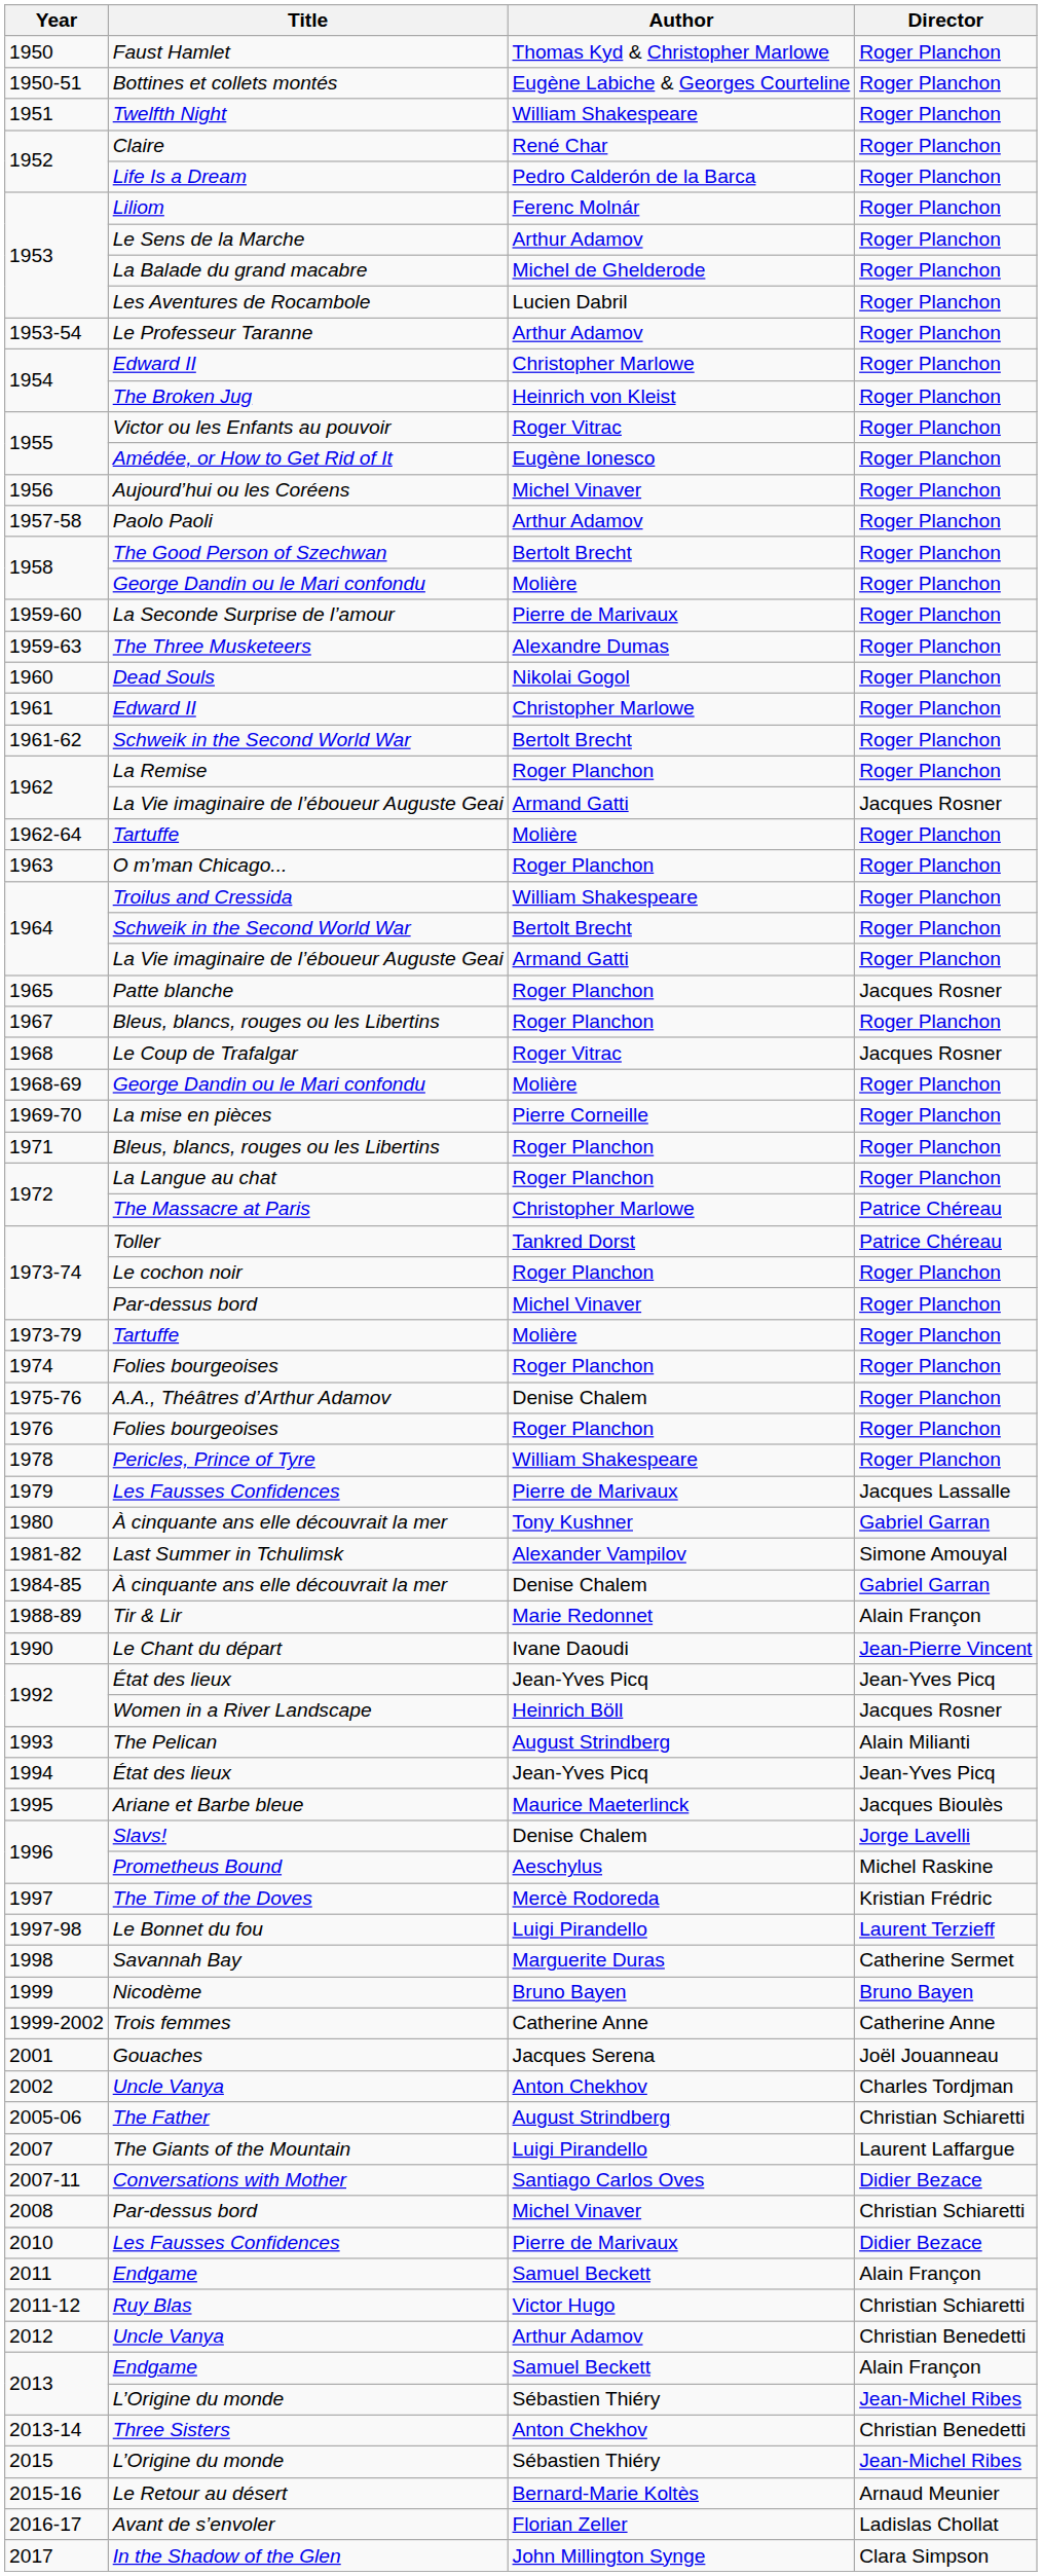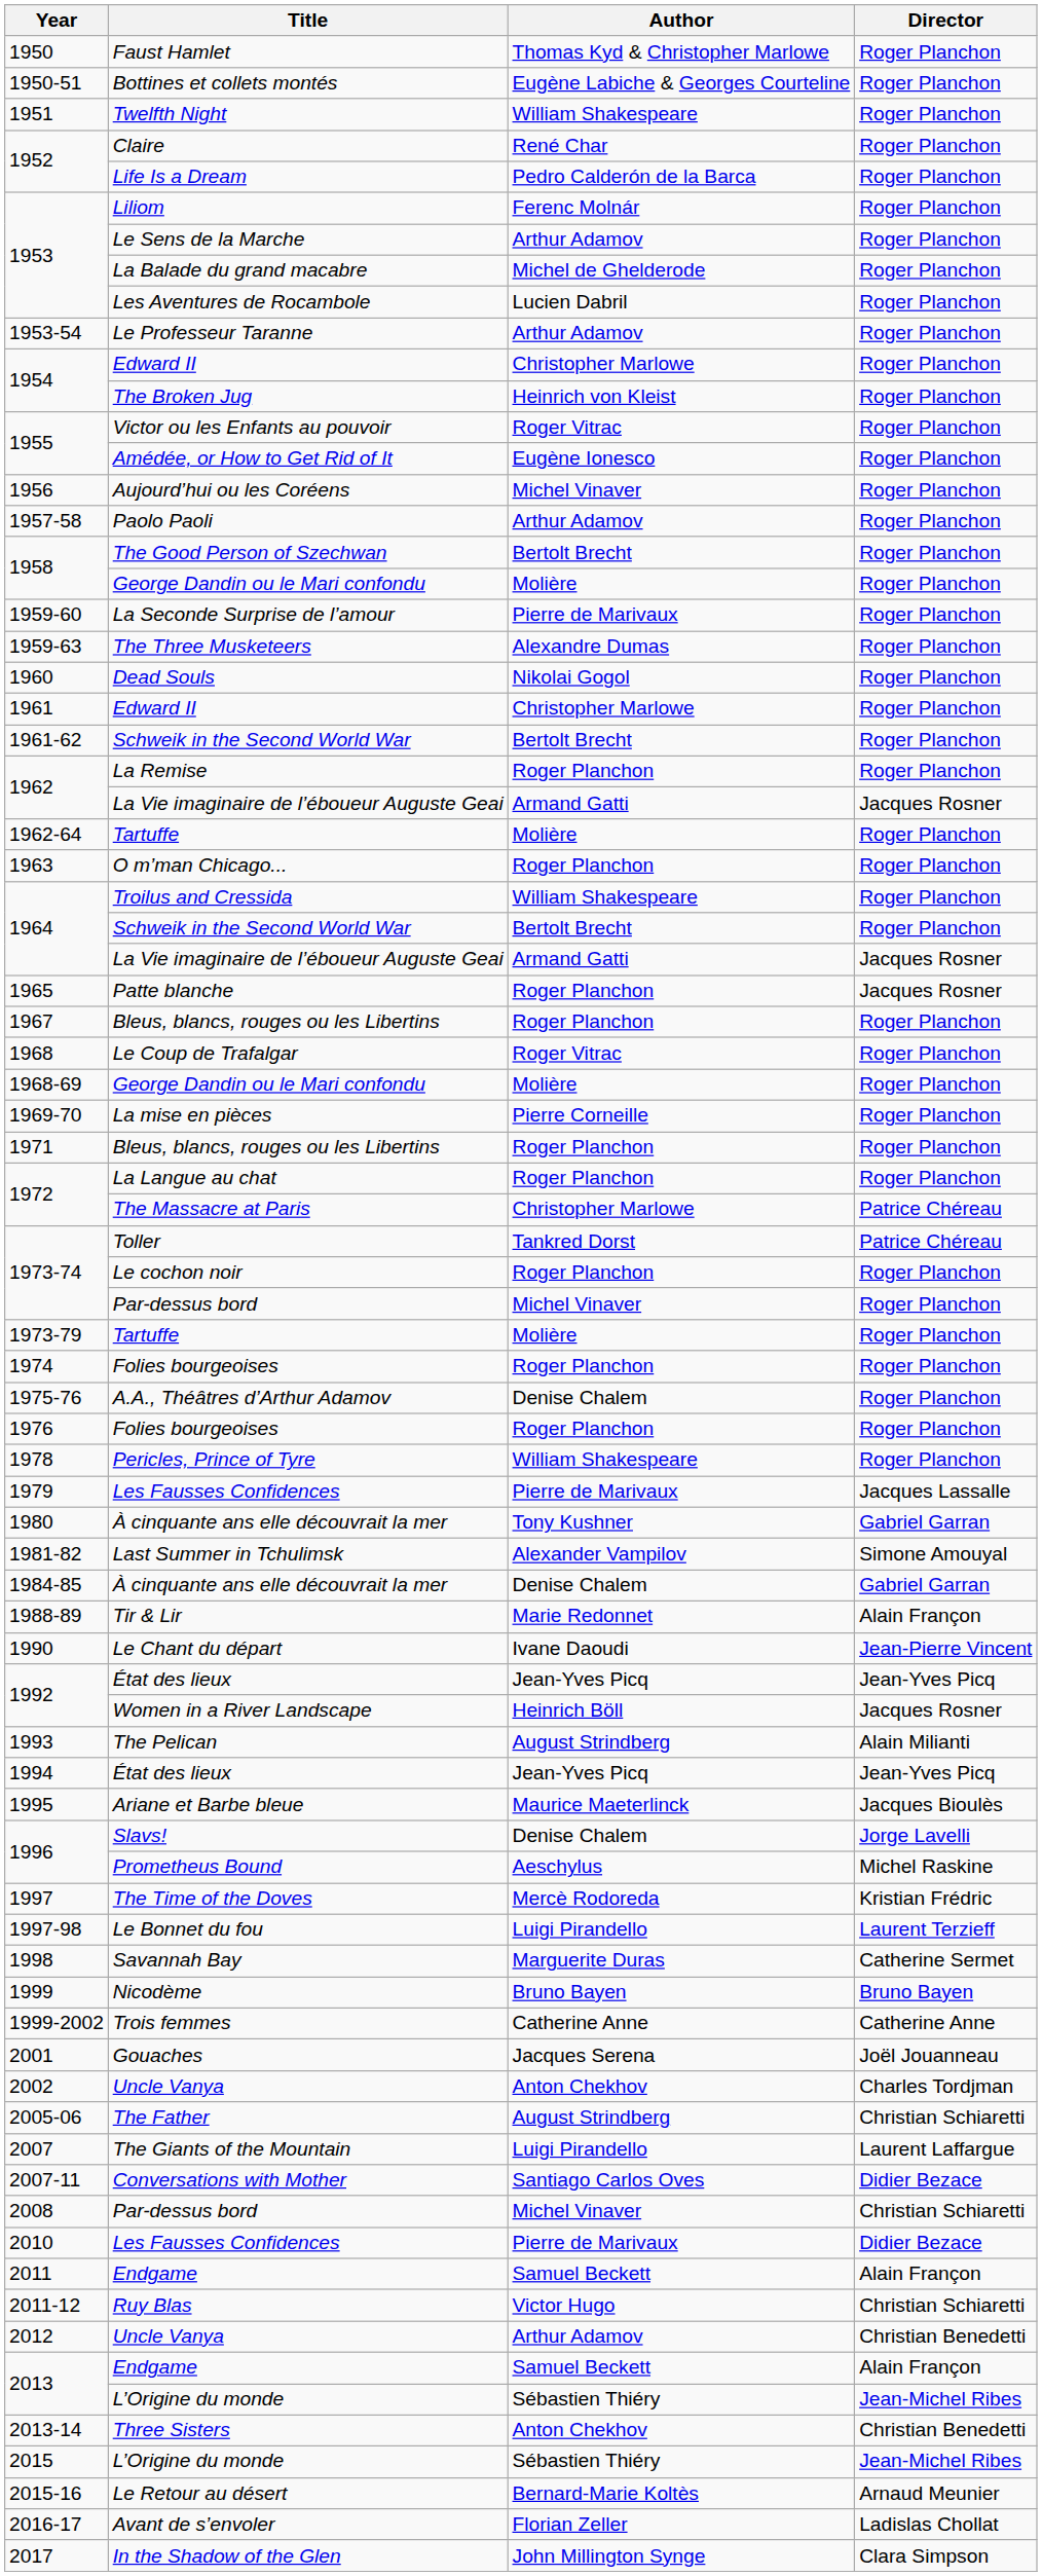 <table class="wikitable">
 <tr>
 <th>Year</th>
 <th>Title</th>
 <th>Author</th>
 <th>Director</th>
 </tr>
 <tr>
 <td>1950</td>
 <td><em>Faust Hamlet</em></td>
 <td><a href='#'>Thomas Kyd</a> & <a href='#'>Christopher Marlowe</a></td>
 <td><a href='#'>Roger Planchon</a></td>
 </tr>
 <tr>
 <td>1950-51</td>
 <td><em>Bottines et collets montés</em></td>
 <td><a href='#'>Eugène Labiche</a> & <a href='#'>Georges Courteline</a></td>
 <td><a href='#'>Roger Planchon</a></td>
 </tr>
 <tr>
 <td>1951</td>
 <td><em><a href='#'>Twelfth Night</a></em></td>
 <td><a href='#'>William Shakespeare</a></td>
 <td><a href='#'>Roger Planchon</a></td>
 </tr>
 <tr>
 <td rowspan=2>1952</td>
 <td><em>Claire</em></td>
 <td><a href='#'>René Char</a></td>
 <td><a href='#'>Roger Planchon</a></td>
 </tr>
 <tr>
 <td><em><a href='#'>Life Is a Dream</a></em></td>
 <td><a href='#'>Pedro Calderón de la Barca</a></td>
 <td><a href='#'>Roger Planchon</a></td>
 </tr>
 <tr>
 <td rowspan=4>1953</td>
 <td><em><a href='#'>Liliom</a></em></td>
 <td><a href='#'>Ferenc Molnár</a></td>
 <td><a href='#'>Roger Planchon</a></td>
 </tr>
 <tr>
 <td><em>Le Sens de la Marche</em></td>
 <td><a href='#'>Arthur Adamov</a></td>
 <td><a href='#'>Roger Planchon</a></td>
 </tr>
 <tr>
 <td><em>La Balade du grand macabre</em></td>
 <td><a href='#'>Michel de Ghelderode</a></td>
 <td><a href='#'>Roger Planchon</a></td>
 </tr>
 <tr>
 <td><em>Les Aventures de Rocambole</em></td>
 <td>Lucien Dabril</td>
 <td><a href='#'>Roger Planchon</a></td>
 </tr>
 <tr>
 <td>1953-54</td>
 <td><em>Le Professeur Taranne</em></td>
 <td><a href='#'>Arthur Adamov</a></td>
 <td><a href='#'>Roger Planchon</a></td>
 </tr>
 <tr>
 <td rowspan=2>1954</td>
 <td><em><a href='#'>Edward II</a></em></td>
 <td><a href='#'>Christopher Marlowe</a></td>
 <td><a href='#'>Roger Planchon</a></td>
 </tr>
 <tr>
 <td><em><a href='#'>The Broken Jug</a></em></td>
 <td><a href='#'>Heinrich von Kleist</a></td>
 <td><a href='#'>Roger Planchon</a></td>
 </tr>
 <tr>
 <td rowspan=2>1955</td>
 <td><em>Victor ou les Enfants au pouvoir</em></td>
 <td><a href='#'>Roger Vitrac</a></td>
 <td><a href='#'>Roger Planchon</a></td>
 </tr>
 <tr>
 <td><em><a href='#'>Amédée, or How to Get Rid of It</a></em></td>
 <td><a href='#'>Eugène Ionesco</a></td>
 <td><a href='#'>Roger Planchon</a></td>
 </tr>
 <tr>
 <td>1956</td>
 <td><em>Aujourd’hui ou les Coréens</em></td>
 <td><a href='#'>Michel Vinaver</a></td>
 <td><a href='#'>Roger Planchon</a></td>
 </tr>
 <tr>
 <td>1957-58</td>
 <td><em>Paolo Paoli</em></td>
 <td><a href='#'>Arthur Adamov</a></td>
 <td><a href='#'>Roger Planchon</a></td>
 </tr>
 <tr>
 <td rowspan=2>1958</td>
 <td><em><a href='#'>The Good Person of Szechwan</a></em></td>
 <td><a href='#'>Bertolt Brecht</a></td>
 <td><a href='#'>Roger Planchon</a></td>
 </tr>
 <tr>
 <td><em><a href='#'>George Dandin ou le Mari confondu</a></em></td>
 <td><a href='#'>Molière</a></td>
 <td><a href='#'>Roger Planchon</a></td>
 </tr>
 <tr>
 <td>1959-60</td>
 <td><em>La Seconde Surprise de l’amour</em></td>
 <td><a href='#'>Pierre de Marivaux</a></td>
 <td><a href='#'>Roger Planchon</a></td>
 </tr>
 <tr>
 <td>1959-63</td>
 <td><em><a href='#'>The Three Musketeers</a></em></td>
 <td><a href='#'>Alexandre Dumas</a></td>
 <td><a href='#'>Roger Planchon</a></td>
 </tr>
 <tr>
 <td>1960</td>
 <td><em><a href='#'>Dead Souls</a></em></td>
 <td><a href='#'>Nikolai Gogol</a></td>
 <td><a href='#'>Roger Planchon</a></td>
 </tr>
 <tr>
 <td>1961</td>
 <td><em><a href='#'>Edward II</a></em></td>
 <td><a href='#'>Christopher Marlowe</a></td>
 <td><a href='#'>Roger Planchon</a></td>
 </tr>
 <tr>
 <td>1961-62</td>
 <td><em><a href='#'>Schweik in the Second World War</a></em></td>
 <td><a href='#'>Bertolt Brecht</a></td>
 <td><a href='#'>Roger Planchon</a></td>
 </tr>
 <tr>
 <td rowspan=2>1962</td>
 <td><em>La Remise</em></td>
 <td><a href='#'>Roger Planchon</a></td>
 <td><a href='#'>Roger Planchon</a></td>
 </tr>
 <tr>
 <td><em>La Vie imaginaire de l’éboueur Auguste Geai</em></td>
 <td><a href='#'>Armand Gatti</a></td>
 <td>Jacques Rosner</td>
 </tr>
 <tr>
 <td>1962-64</td>
 <td><em><a href='#'>Tartuffe</a></em></td>
 <td><a href='#'>Molière</a></td>
 <td><a href='#'>Roger Planchon</a></td>
 </tr>
 <tr>
 <td>1963</td>
 <td><em>O m’man Chicago...</em></td>
 <td><a href='#'>Roger Planchon</a></td>
 <td><a href='#'>Roger Planchon</a></td>
 </tr>
 <tr>
 <td rowspan=3>1964</td>
 <td><em><a href='#'>Troilus and Cressida</a></em></td>
 <td><a href='#'>William Shakespeare</a></td>
 <td><a href='#'>Roger Planchon</a></td>
 </tr>
 <tr>
 <td><em><a href='#'>Schweik in the Second World War</a></em></td>
 <td><a href='#'>Bertolt Brecht</a></td>
 <td><a href='#'>Roger Planchon</a></td>
 </tr>
 <tr>
 <td><em>La Vie imaginaire de l’éboueur Auguste Geai</em></td>
 <td><a href='#'>Armand Gatti</a></td>
-<td><a href='#'>Roger Planchon</a></td>
+<td>Jacques Rosner</td>
 </tr>
 <tr>
 <td>1965</td>
 <td><em>Patte blanche</em></td>
 <td><a href='#'>Roger Planchon</a></td>
 <td>Jacques Rosner</td>
 </tr>
 <tr>
 <td>1967</td>
 <td><em>Bleus, blancs, rouges ou les Libertins</em></td>
 <td><a href='#'>Roger Planchon</a></td>
 <td><a href='#'>Roger Planchon</a></td>
 </tr>
 <tr>
 <td>1968</td>
 <td><em>Le Coup de Trafalgar</em></td>
 <td><a href='#'>Roger Vitrac</a></td>
-<td>Jacques Rosner</td>
+<td><a href='#'>Roger Planchon</a></td>
 </tr>
 <tr>
 <td>1968-69</td>
 <td><em><a href='#'>George Dandin ou le Mari confondu</a></em></td>
 <td><a href='#'>Molière</a></td>
 <td><a href='#'>Roger Planchon</a></td>
 </tr>
 <tr>
 <td>1969-70</td>
 <td><em>La mise en pièces</em></td>
 <td><a href='#'>Pierre Corneille</a></td>
 <td><a href='#'>Roger Planchon</a></td>
 </tr>
 <tr>
 <td>1971</td>
 <td><em>Bleus, blancs, rouges ou les Libertins</em></td>
 <td><a href='#'>Roger Planchon</a></td>
 <td><a href='#'>Roger Planchon</a></td>
 </tr>
 <tr>
 <td rowspan=2>1972</td>
 <td><em>La Langue au chat</em></td>
 <td><a href='#'>Roger Planchon</a></td>
 <td><a href='#'>Roger Planchon</a></td>
 </tr>
 <tr>
 <td><em><a href='#'>The Massacre at Paris</a></em></td>
 <td><a href='#'>Christopher Marlowe</a></td>
 <td><a href='#'>Patrice Chéreau</a></td>
 </tr>
 <tr>
 <td rowspan=3>1973-74</td>
 <td><em>Toller</em></td>
 <td><a href='#'>Tankred Dorst</a></td>
 <td><a href='#'>Patrice Chéreau</a></td>
 </tr>
 <tr>
 <td><em>Le cochon noir</em></td>
 <td><a href='#'>Roger Planchon</a></td>
 <td><a href='#'>Roger Planchon</a></td>
 </tr>
 <tr>
 <td><em>Par-dessus bord</em></td>
 <td><a href='#'>Michel Vinaver</a></td>
 <td><a href='#'>Roger Planchon</a></td>
 </tr>
 <tr>
 <td>1973-79</td>
 <td><em><a href='#'>Tartuffe</a></em></td>
 <td><a href='#'>Molière</a></td>
 <td><a href='#'>Roger Planchon</a></td>
 </tr>
 <tr>
 <td>1974</td>
 <td><em>Folies bourgeoises</em></td>
 <td><a href='#'>Roger Planchon</a></td>
 <td><a href='#'>Roger Planchon</a></td>
 </tr>
 <tr>
 <td>1975-76</td>
 <td><em>A.A., Théâtres d’Arthur Adamov</em></td>
 <td>Denise Chalem</td>
 <td><a href='#'>Roger Planchon</a></td>
 </tr>
 <tr>
 <td>1976</td>
 <td><em>Folies bourgeoises</em></td>
 <td><a href='#'>Roger Planchon</a></td>
 <td><a href='#'>Roger Planchon</a></td>
 </tr>
 <tr>
 <td>1978</td>
 <td><em><a href='#'>Pericles, Prince of Tyre</a></em></td>
 <td><a href='#'>William Shakespeare</a></td>
 <td><a href='#'>Roger Planchon</a></td>
 </tr>
 <tr>
 <td>1979</td>
 <td><em><a href='#'>Les Fausses Confidences</a></em></td>
 <td><a href='#'>Pierre de Marivaux</a></td>
 <td>Jacques Lassalle</td>
 </tr>
 <tr>
 <td>1980</td>
 <td><em>À cinquante ans elle découvrait la mer</em></td>
 <td><a href='#'>Tony Kushner</a></td>
 <td><a href='#'>Gabriel Garran</a></td>
 </tr>
 <tr>
 <td>1981-82</td>
 <td><em>Last Summer in Tchulimsk</em></td>
 <td><a href='#'>Alexander Vampilov</a></td>
 <td>Simone Amouyal</td>
 </tr>
 <tr>
 <td>1984-85</td>
 <td><em>À cinquante ans elle découvrait la mer</em></td>
 <td>Denise Chalem</td>
 <td><a href='#'>Gabriel Garran</a></td>
 </tr>
 <tr>
 <td>1988-89</td>
 <td><em>Tir & Lir</em></td>
 <td><a href='#'>Marie Redonnet</a></td>
 <td>Alain Françon</td>
 </tr>
 <tr>
 <td>1990</td>
 <td><em>Le Chant du départ</em></td>
 <td>Ivane Daoudi</td>
 <td><a href='#'>Jean-Pierre Vincent</a></td>
 </tr>
 <tr>
 <td rowspan=2>1992</td>
 <td><em>État des lieux</em></td>
 <td>Jean-Yves Picq</td>
 <td>Jean-Yves Picq</td>
 </tr>
 <tr>
 <td><em>Women in a River Landscape</em></td>
 <td><a href='#'>Heinrich Böll</a></td>
 <td>Jacques Rosner</td>
 </tr>
 <tr>
 <td>1993</td>
 <td><em>The Pelican</em></td>
 <td><a href='#'>August Strindberg</a></td>
 <td>Alain Milianti</td>
 </tr>
 <tr>
 <td>1994</td>
 <td><em>État des lieux</em></td>
 <td>Jean-Yves Picq</td>
 <td>Jean-Yves Picq</td>
 </tr>
 <tr>
 <td>1995</td>
 <td><em>Ariane et Barbe bleue</em></td>
 <td><a href='#'>Maurice Maeterlinck</a></td>
 <td>Jacques Bioulès</td>
 </tr>
 <tr>
 <td rowspan=2>1996</td>
 <td><em><a href='#'>Slavs!</a></em></td>
 <td>Denise Chalem</td>
 <td><a href='#'>Jorge Lavelli</a></td>
 </tr>
 <tr>
 <td><em><a href='#'>Prometheus Bound</a></em></td>
 <td><a href='#'>Aeschylus</a></td>
 <td>Michel Raskine</td>
 </tr>
 <tr>
 <td>1997</td>
 <td><em><a href='#'>The Time of the Doves</a></em></td>
 <td><a href='#'>Mercè Rodoreda</a></td>
 <td>Kristian Frédric</td>
 </tr>
 <tr>
 <td>1997-98</td>
 <td><em>Le Bonnet du fou</em></td>
 <td><a href='#'>Luigi Pirandello</a></td>
 <td><a href='#'>Laurent Terzieff</a></td>
 </tr>
 <tr>
 <td>1998</td>
 <td><em>Savannah Bay</em></td>
 <td><a href='#'>Marguerite Duras</a></td>
 <td>Catherine Sermet</td>
 </tr>
 <tr>
 <td>1999</td>
 <td><em>Nicodème</em></td>
 <td><a href='#'>Bruno Bayen</a></td>
 <td><a href='#'>Bruno Bayen</a></td>
 </tr>
 <tr>
 <td>1999-2002</td>
 <td><em>Trois femmes</em></td>
 <td>Catherine Anne</td>
 <td>Catherine Anne</td>
 </tr>
 <tr>
 <td>2001</td>
 <td><em>Gouaches</em></td>
 <td>Jacques Serena</td>
 <td>Joël Jouanneau</td>
 </tr>
 <tr>
 <td>2002</td>
 <td><em><a href='#'>Uncle Vanya</a></em></td>
 <td><a href='#'>Anton Chekhov</a></td>
 <td>Charles Tordjman</td>
 </tr>
 <tr>
 <td>2005-06</td>
 <td><em><a href='#'>The Father</a></em></td>
 <td><a href='#'>August Strindberg</a></td>
 <td>Christian Schiaretti</td>
 </tr>
 <tr>
 <td>2007</td>
 <td><em>The Giants of the Mountain</em></td>
 <td><a href='#'>Luigi Pirandello</a></td>
 <td>Laurent Laffargue</td>
 </tr>
 <tr>
 <td>2007-11</td>
 <td><em><a href='#'>Conversations with Mother</a></em></td>
 <td><a href='#'>Santiago Carlos Oves</a></td>
 <td><a href='#'>Didier Bezace</a></td>
 </tr>
 <tr>
 <td>2008</td>
 <td><em>Par-dessus bord</em></td>
 <td><a href='#'>Michel Vinaver</a></td>
 <td>Christian Schiaretti</td>
 </tr>
 <tr>
 <td>2010</td>
 <td><em><a href='#'>Les Fausses Confidences</a></em></td>
 <td><a href='#'>Pierre de Marivaux</a></td>
 <td><a href='#'>Didier Bezace</a></td>
 </tr>
 <tr>
 <td>2011</td>
 <td><em><a href='#'>Endgame</a></em></td>
 <td><a href='#'>Samuel Beckett</a></td>
 <td>Alain Françon</td>
 </tr>
 <tr>
 <td>2011-12</td>
 <td><em><a href='#'>Ruy Blas</a></em></td>
 <td><a href='#'>Victor Hugo</a></td>
 <td>Christian Schiaretti</td>
 </tr>
 <tr>
 <td>2012</td>
 <td><em><a href='#'>Uncle Vanya</a></em></td>
 <td><a href='#'>Arthur Adamov</a></td>
 <td>Christian Benedetti</td>
 </tr>
 <tr>
 <td rowspan=2>2013</td>
 <td><em><a href='#'>Endgame</a></em></td>
 <td><a href='#'>Samuel Beckett</a></td>
 <td>Alain Françon</td>
 </tr>
 <tr>
 <td><em>L’Origine du monde</em></td>
 <td>Sébastien Thiéry</td>
 <td><a href='#'>Jean-Michel Ribes</a></td>
 </tr>
 <tr>
 <td>2013-14</td>
 <td><em><a href='#'>Three Sisters</a></em></td>
 <td><a href='#'>Anton Chekhov</a></td>
 <td>Christian Benedetti</td>
 </tr>
 <tr>
 <td>2015</td>
 <td><em>L’Origine du monde</em></td>
 <td>Sébastien Thiéry</td>
 <td><a href='#'>Jean-Michel Ribes</a></td>
 </tr>
 <tr>
 <td>2015-16</td>
 <td><em>Le Retour au désert</em></td>
 <td><a href='#'>Bernard-Marie Koltès</a></td>
 <td>Arnaud Meunier</td>
 </tr>
 <tr>
 <td>2016-17</td>
 <td><em>Avant de s’envoler</em></td>
 <td><a href='#'>Florian Zeller</a></td>
 <td>Ladislas Chollat</td>
 </tr>
 <tr>
 <td>2017</td>
 <td><em><a href='#'>In the Shadow of the Glen</a></em></td>
 <td><a href='#'>John Millington Synge</a></td>
 <td>Clara Simpson</td>
 </tr>
 <tr>
 </tr>
 </table>
